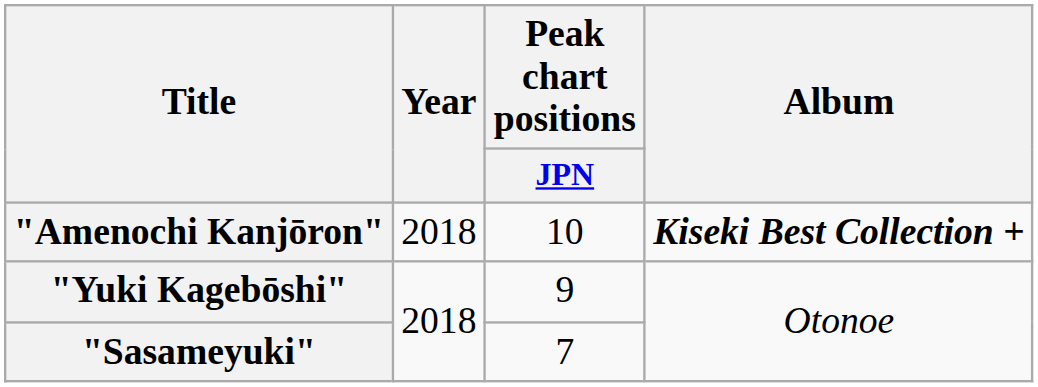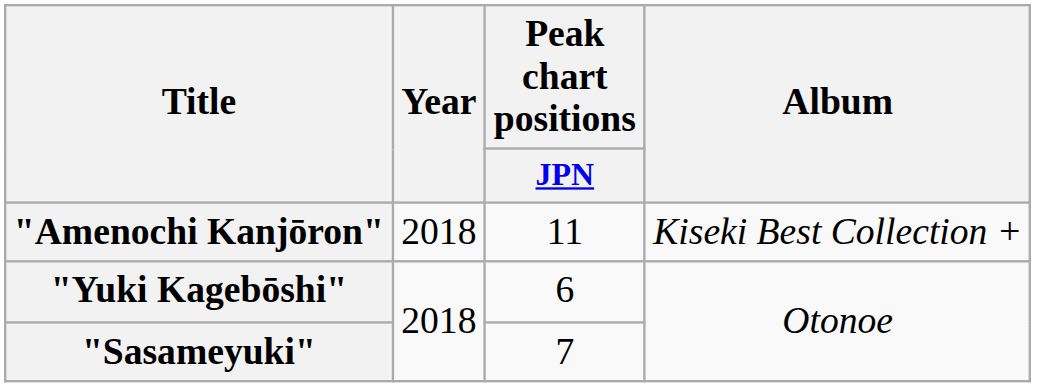 <table class="wikitable plainrowheaders" style="text-align:center;">
 <tr>
 <th scope="col" rowspan="2">Title</th>
 <th scope="col" rowspan="2">Year</th>
 <th scope="col" colspan="1">Peak chart positions</th>
 <th scope="col" rowspan="2">Album</th>
 </tr>
 <tr>
 <th scope="col" style="width:4em;font-size:85%"><a href='#'>JPN</a><br></th>
 </tr>
 <tr>
 <th scope="row">"Amenochi Kanjōron"</th>
 <td>2018</td>
-<td>10</td>
-<td><strong><em>Kiseki Best Collection +</em></strong></td>
+<td>11</td>
+<td><em>Kiseki Best Collection +</em></td>
 </tr>
 <tr>
 <th scope="row">"Yuki Kagebōshi"</th>
 <td rowspan="2">2018</td>
-<td>9</td>
+<td>6</td>
 <td rowspan="2"><em>Otonoe</em></td>
 </tr>
 <tr>
 <th scope="row">"Sasameyuki"</th>
 <td>7</td>
 </tr>
 </table>
